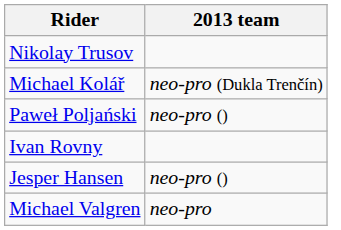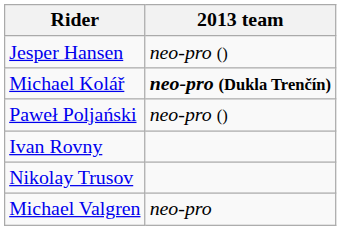 <table class="wikitable">
 <tr>
 <th>Rider</th>
 <th>2013 team</th>
 </tr>
 <tr>
-<td><a href='#'>Nikolay Trusov</a></td>
-<td></td>
+<td><a href='#'>Jesper Hansen</a></td>
+<td><em>neo-pro</em> <small>()</small></td>
 </tr>
 <tr>
 <td><a href='#'>Michael Kolář</a></td>
-<td><em>neo-pro</em> <small>(Dukla Trenčín)</small></td>
+<td><strong><em>neo-pro</em> <small>(Dukla Trenčín)</small></strong></td>
 </tr>
 <tr>
 <td><a href='#'>Paweł Poljański</a></td>
 <td><em>neo-pro</em> <small>()</small></td>
 </tr>
 <tr>
 <td><a href='#'>Ivan Rovny</a></td>
 <td></td>
 </tr>
 <tr>
-<td><a href='#'>Jesper Hansen</a></td>
-<td><em>neo-pro</em> <small>()</small></td>
+<td><a href='#'>Nikolay Trusov</a></td>
+<td></td>
 </tr>
 <tr>
 <td><a href='#'>Michael Valgren</a></td>
 <td><em>neo-pro</em></td>
 </tr>
 </table>
